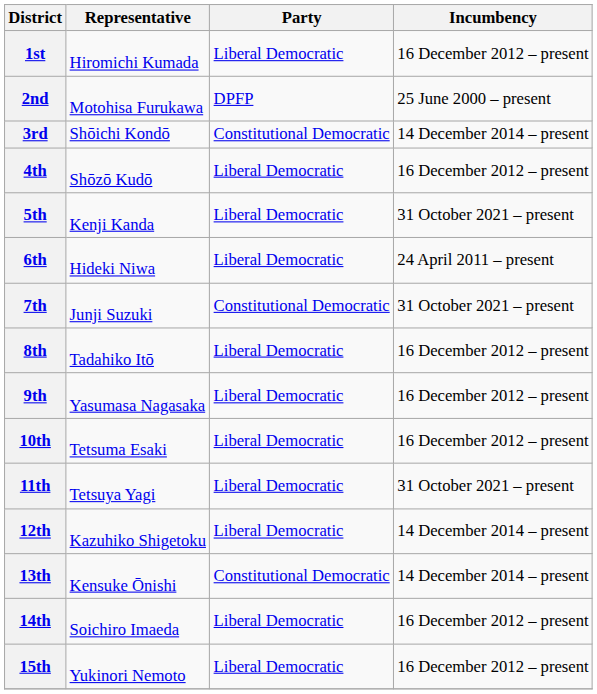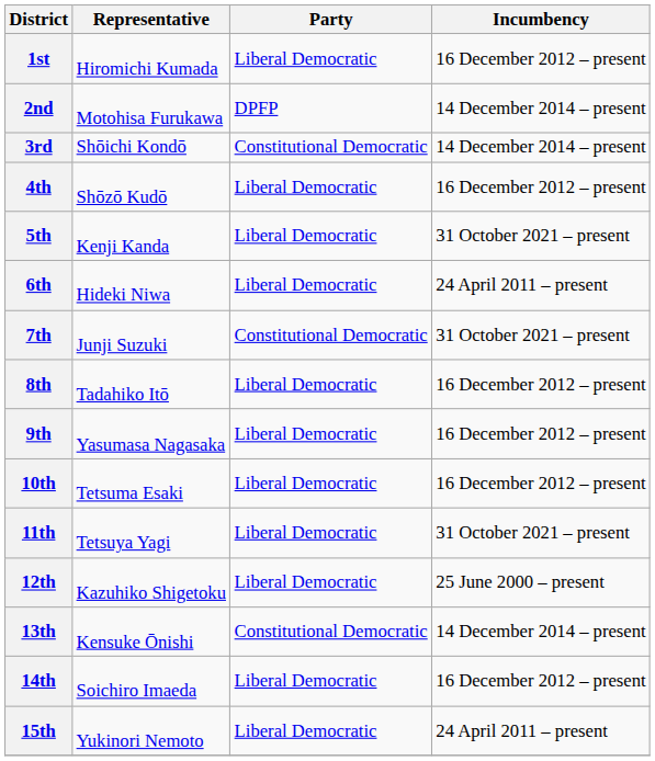 <table class="wikitable sortable">
 <tr>
 <th>District</th>
 <th>Representative</th>
 <th>Party</th>
 <th>Incumbency</th>
 </tr>
 <tr>
 <th><a href='#'>1st</a></th>
 <td><br><a href='#'>Hiromichi Kumada</a></td>
 <td><a href='#'>Liberal Democratic</a></td>
 <td>16 December 2012 – present</td>
 </tr>
 <tr>
 <th><a href='#'>2nd</a></th>
 <td><br><a href='#'>Motohisa Furukawa</a></td>
 <td><a href='#'>DPFP</a></td>
-<td>25 June 2000 – present</td>
+<td>14 December 2014 – present</td>
 </tr>
 <tr>
 <th><a href='#'>3rd</a></th>
 <td> <a href='#'>Shōichi Kondō</a></td>
 <td><a href='#'>Constitutional Democratic</a></td>
 <td>14 December 2014 – present</td>
 </tr>
 <tr>
 <th><a href='#'>4th</a></th>
 <td><br><a href='#'>Shōzō Kudō</a></td>
 <td><a href='#'>Liberal Democratic</a></td>
 <td>16 December 2012 – present</td>
 </tr>
 <tr>
 <th><a href='#'>5th</a></th>
 <td><br><a href='#'>Kenji Kanda</a></td>
 <td><a href='#'>Liberal Democratic</a></td>
 <td>31 October 2021 – present</td>
 </tr>
 <tr>
 <th><a href='#'>6th</a></th>
 <td><br><a href='#'>Hideki Niwa</a></td>
 <td><a href='#'>Liberal Democratic</a></td>
 <td>24 April 2011 – present</td>
 </tr>
 <tr>
 <th><a href='#'>7th</a></th>
 <td><br><a href='#'>Junji Suzuki</a></td>
 <td><a href='#'>Constitutional Democratic</a></td>
 <td>31 October 2021 – present</td>
 </tr>
 <tr>
 <th><a href='#'>8th</a></th>
 <td><br><a href='#'>Tadahiko Itō</a></td>
 <td><a href='#'>Liberal Democratic</a></td>
 <td>16 December 2012 – present</td>
 </tr>
 <tr>
 <th><a href='#'>9th</a></th>
 <td><br><a href='#'>Yasumasa Nagasaka</a></td>
 <td><a href='#'>Liberal Democratic</a></td>
 <td>16 December 2012 – present</td>
 </tr>
 <tr>
 <th><a href='#'>10th</a></th>
 <td><br><a href='#'>Tetsuma Esaki</a></td>
 <td><a href='#'>Liberal Democratic</a></td>
 <td>16 December 2012 – present</td>
 </tr>
 <tr>
 <th><a href='#'>11th</a></th>
 <td><br><a href='#'>Tetsuya Yagi</a></td>
 <td><a href='#'>Liberal Democratic</a></td>
 <td>31 October 2021 – present</td>
 </tr>
 <tr>
 <th><a href='#'>12th</a></th>
 <td><br><a href='#'>Kazuhiko Shigetoku</a></td>
 <td><a href='#'>Liberal Democratic</a></td>
-<td>14 December 2014 – present</td>
+<td>25 June 2000 – present</td>
 </tr>
 <tr>
 <th><a href='#'>13th</a></th>
 <td><br><a href='#'>Kensuke Ōnishi</a></td>
 <td><a href='#'>Constitutional Democratic</a></td>
 <td>14 December 2014 – present</td>
 </tr>
 <tr>
 <th><a href='#'>14th</a></th>
 <td><br><a href='#'>Soichiro Imaeda</a></td>
 <td><a href='#'>Liberal Democratic</a></td>
 <td>16 December 2012 – present</td>
 </tr>
 <tr>
 <th><a href='#'>15th</a></th>
 <td><br><a href='#'>Yukinori Nemoto</a></td>
 <td><a href='#'>Liberal Democratic</a></td>
-<td>16 December 2012 – present</td>
+<td>24 April 2011 – present</td>
 </tr>
 <tr>
 </tr>
 </table>
